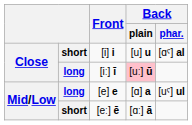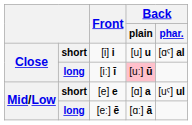 <table class="wikitable" style="text-align:center">
 <tr>
 <th colspan="2" rowspan="2"></th>
 <th rowspan="2"><a href='#'>Front</a></th>
 <th colspan="2"><a href='#'>Back</a></th>
 </tr>
 <tr>
 <th><small>plain</small></th>
 <th><small><a href='#'>phar.</a></small></th>
 </tr>
 <tr>
 <th rowspan="2"><a href='#'>Close</a></th>
 <th><small>short</small></th>
 <td><small>[i] <strong>i</strong></small></td>
 <td><small>[u] <strong>u</strong></small></td>
 <td><small>[ɑˤ] <strong>aӏ</strong></small></td>
 </tr>
 <tr>
 <th><small><a href='#'>long</a></small></th>
 <td><small>[iː] <strong>ī</strong></small></td>
 <td style="background: pink;"><small>[uː] <strong>ū</strong></small></td>
 <td></td>
 </tr>
 <tr>
 <th rowspan="2"><a href='#'>Mid</a>/<a href='#'>Low</a></th>
-<th><small><a href='#'>long</a></small></th>
+<th><small>short</small></th>
 <td><small>[e] <strong>e</strong></small></td>
 <td><small>[ɑ] <strong>а</strong></small></td>
 <td><small>[uˤ] <strong>uӏ</strong></small></td>
 </tr>
 <tr>
-<th><small>short</small></th>
+<th><small><a href='#'>long</a></small></th>
 <td><small>[eː] <strong>ē</strong></small></td>
 <td><small>[ɑː] <strong>ā</strong></small></td>
 <td></td>
 </tr>
 </table>
